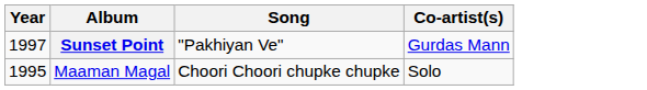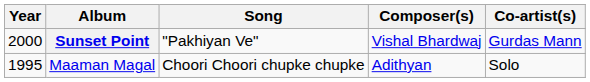 <table class="wikitable">
 <tr>
 <th>Year</th>
 <th>Album</th>
 <th>Song</th>
+<th>Composer(s)</th>
 <th>Co-artist(s)</th>
 </tr>
 <tr>
-<td>1997</td>
+<td>2000</td>
 <th><a href='#'>Sunset Point</a></th>
 <td>"Pakhiyan Ve"</td>
+<td><a href='#'>Vishal Bhardwaj</a></td>
 <td><a href='#'>Gurdas Mann</a></td>
 </tr>
 <tr>
 <td>1995</td>
 <td><a href='#'>Maaman Magal</a></td>
 <td>Choori Choori chupke chupke</td>
+<td><a href='#'>Adithyan</a></td>
 <td>Solo</td>
 </tr>
 </table>
